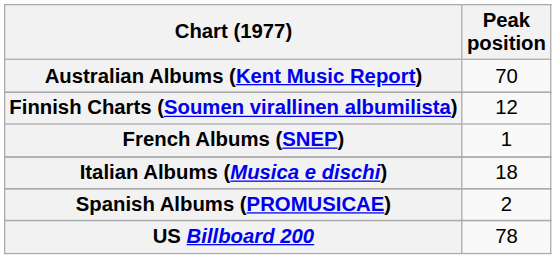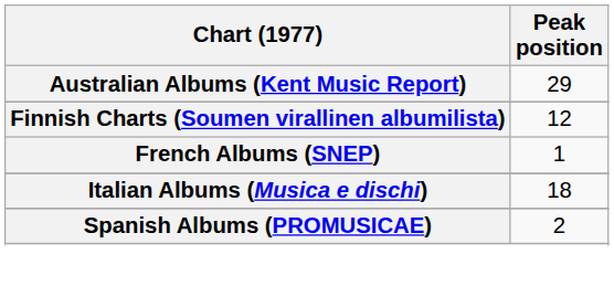 <table class="wikitable sortable plainrowheaders" style=text-align:center">
 <tr>
 <th>Chart (1977)</th>
 <th>Peak<br>position</th>
 </tr>
 <tr>
 <th scope="row">Australian Albums (<a href='#'>Kent Music Report</a>)</th>
-<td align="center">70</td>
+<td align="center">29</td>
 </tr>
 <tr>
 </tr>
 <tr>
 </tr>
 <tr>
 </tr>
 <tr>
 <th scope="row">Finnish Charts (<a href='#'>Soumen virallinen albumilista</a>)</th>
 <td align="center">12</td>
 </tr>
 <tr>
 <th scope="row">French Albums (<a href='#'>SNEP</a>)</th>
 <td align="center">1</td>
 </tr>
 <tr>
 </tr>
 <tr>
 <th scope="row">Italian Albums (<em><a href='#'>Musica e dischi</a></em>)</th>
 <td align="center">18</td>
 </tr>
 <tr>
 </tr>
 <tr>
 </tr>
 <tr>
 <th scope="row">Spanish Albums (<a href='#'>PROMUSICAE</a>)</th>
 <td align="center">2</td>
 </tr>
 <tr>
 </tr>
 <tr>
 </tr>
-<tr>
-<th scope="row">US <em><a href='#'>Billboard 200</a></em></th>
-<td align="center">78</td>
-</tr>
 </table>
